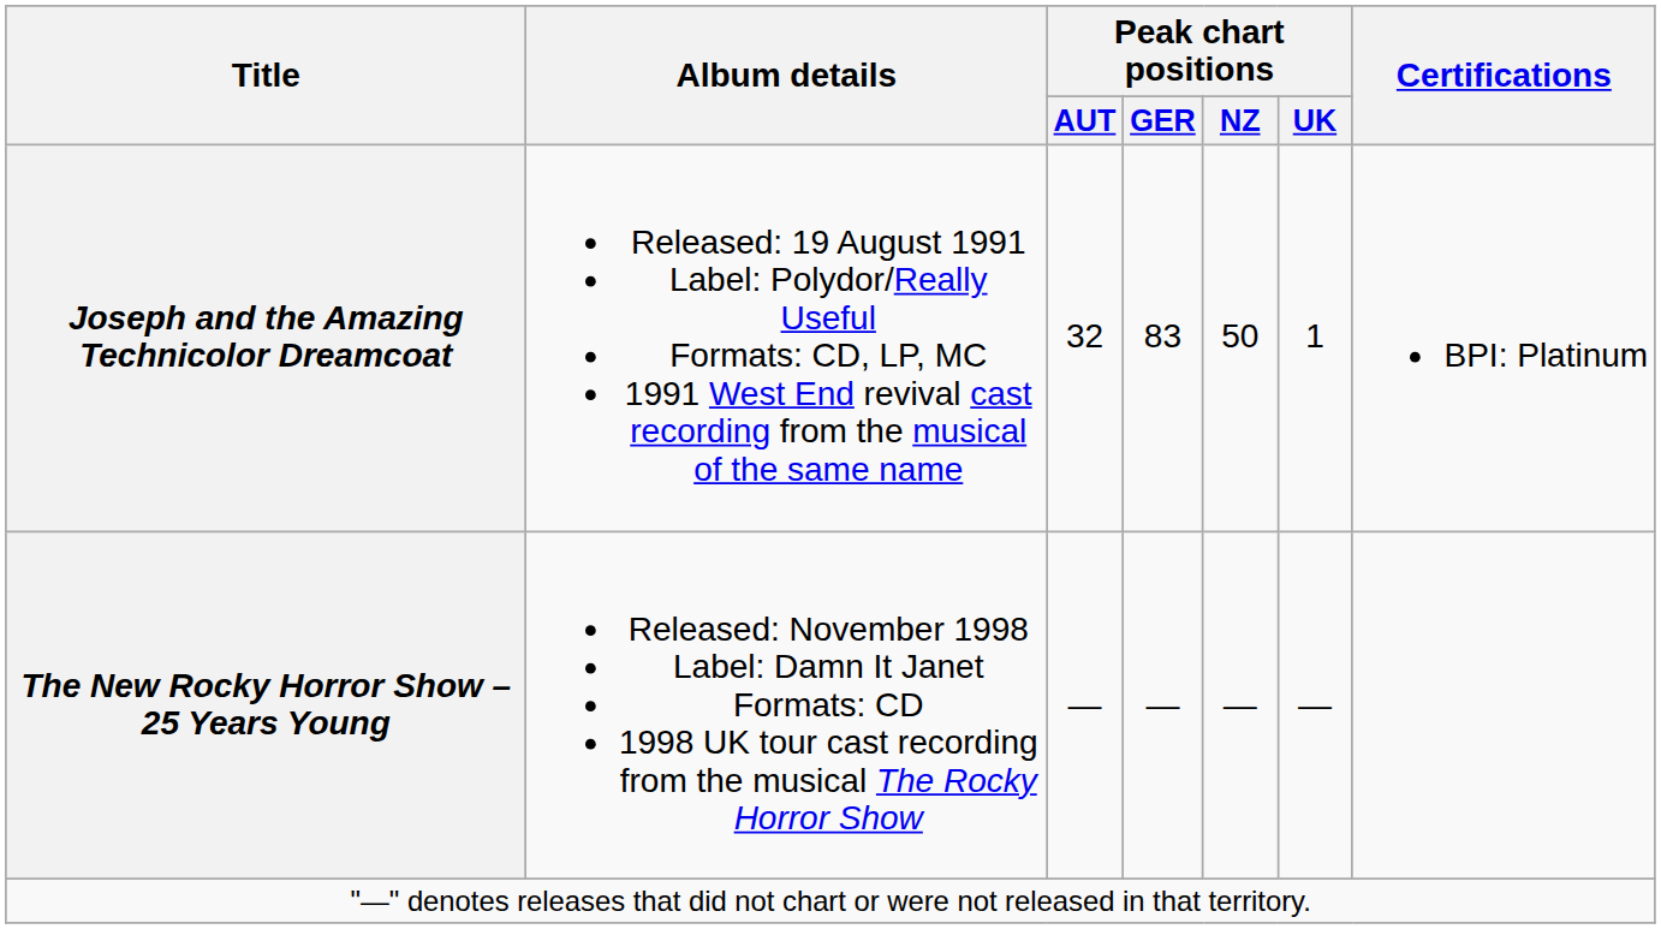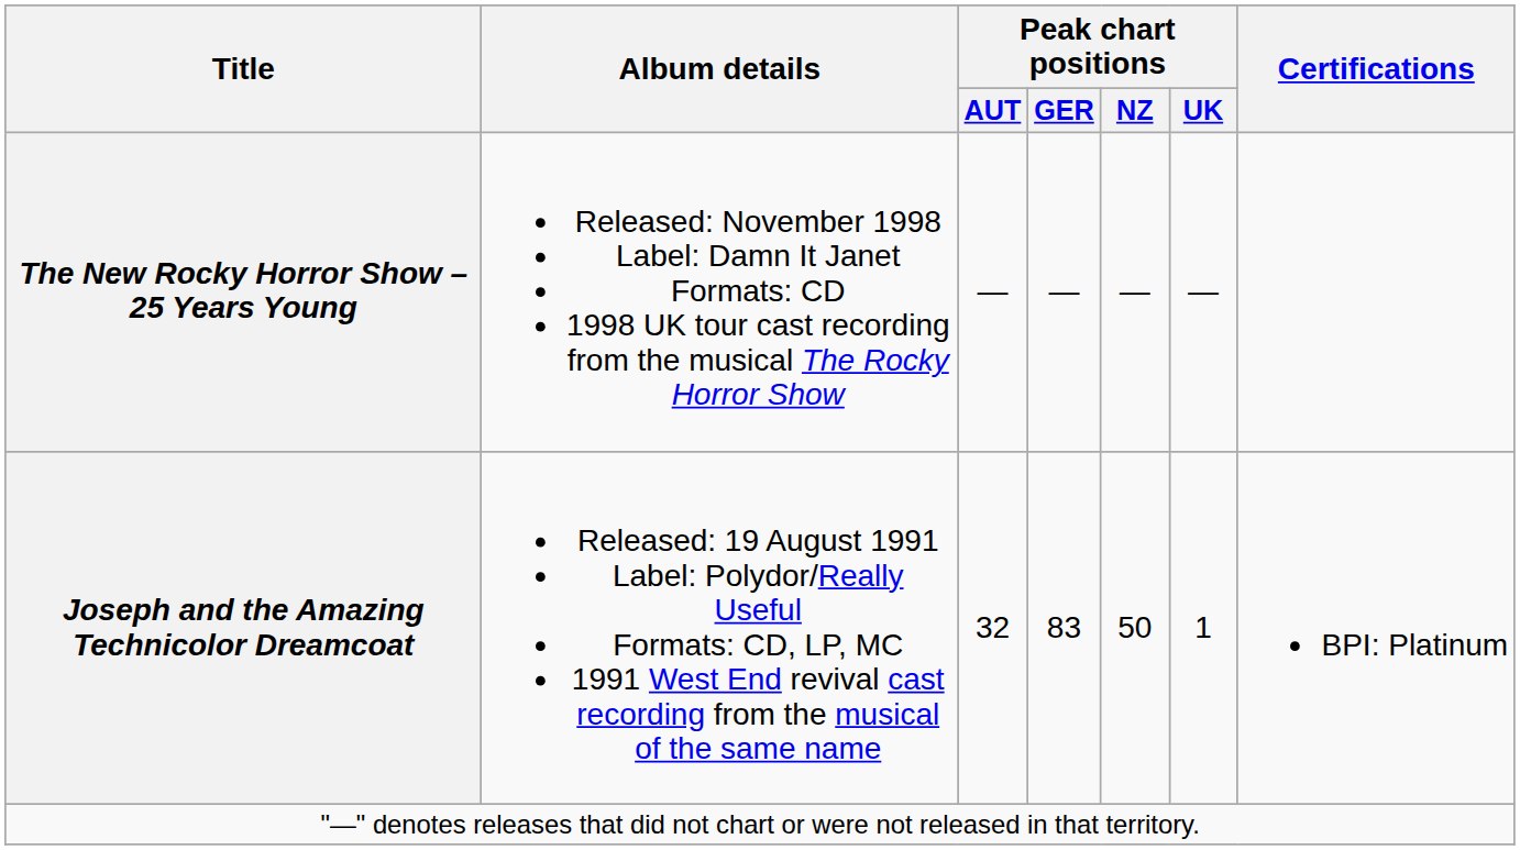 <table class="wikitable plainrowheaders" style="text-align:center;">
 <tr>
 <th scope="col" rowspan="2" style="width:15em;">Title</th>
 <th scope="col" rowspan="2" style="width:15em;">Album details</th>
 <th colspan="4">Peak chart positions</th>
 <th rowspan="2"><a href='#'>Certifications</a></th>
 </tr>
 <tr>
 <th scope="col" style="width:2em;font-size:90%;"><a href='#'>AUT</a><br></th>
 <th scope="col" style="width:2em;font-size:90%;"><a href='#'>GER</a><br></th>
 <th scope="col" style="width:2em;font-size:90%;"><a href='#'>NZ</a><br></th>
 <th scope="col" style="width:2em;font-size:90%;"><a href='#'>UK</a><br></th>
 </tr>
 <tr>
+<th scope="row"><em>The New Rocky Horror Show – 25 Years Young</em></th>
+<td><br><ul><li>Released: November 1998</li><li>Label: Damn It Janet</li><li>Formats: CD</li><li>1998 UK tour cast recording from the musical <em><a href='#'>The Rocky Horror Show</a></em></li></ul></td>
+<td>—</td>
+<td>—</td>
+<td>—</td>
+<td>—</td>
+<td></td>
+</tr>
+<tr>
 <th scope="row"><em>Joseph and the Amazing Technicolor Dreamcoat</em></th>
 <td><br><ul><li>Released: 19 August 1991</li><li>Label: Polydor/<a href='#'>Really Useful</a></li><li>Formats: CD, LP, MC</li><li>1991 <a href='#'>West End</a> revival <a href='#'>cast recording</a> from the <a href='#'>musical of the same name</a></li></ul></td>
 <td>32</td>
 <td>83</td>
 <td>50</td>
 <td>1</td>
 <td><br><ul><li>BPI: Platinum</li></ul></td>
 </tr>
 <tr>
-<th scope="row"><em>The New Rocky Horror Show – 25 Years Young</em></th>
-<td><br><ul><li>Released: November 1998</li><li>Label: Damn It Janet</li><li>Formats: CD</li><li>1998 UK tour cast recording from the musical <em><a href='#'>The Rocky Horror Show</a></em></li></ul></td>
-<td>—</td>
-<td>—</td>
-<td>—</td>
-<td>—</td>
-<td></td>
-</tr>
-<tr>
 <td colspan="7" style="font-size:85%">"—" denotes releases that did not chart or were not released in that territory.</td>
 </tr>
 </table>
